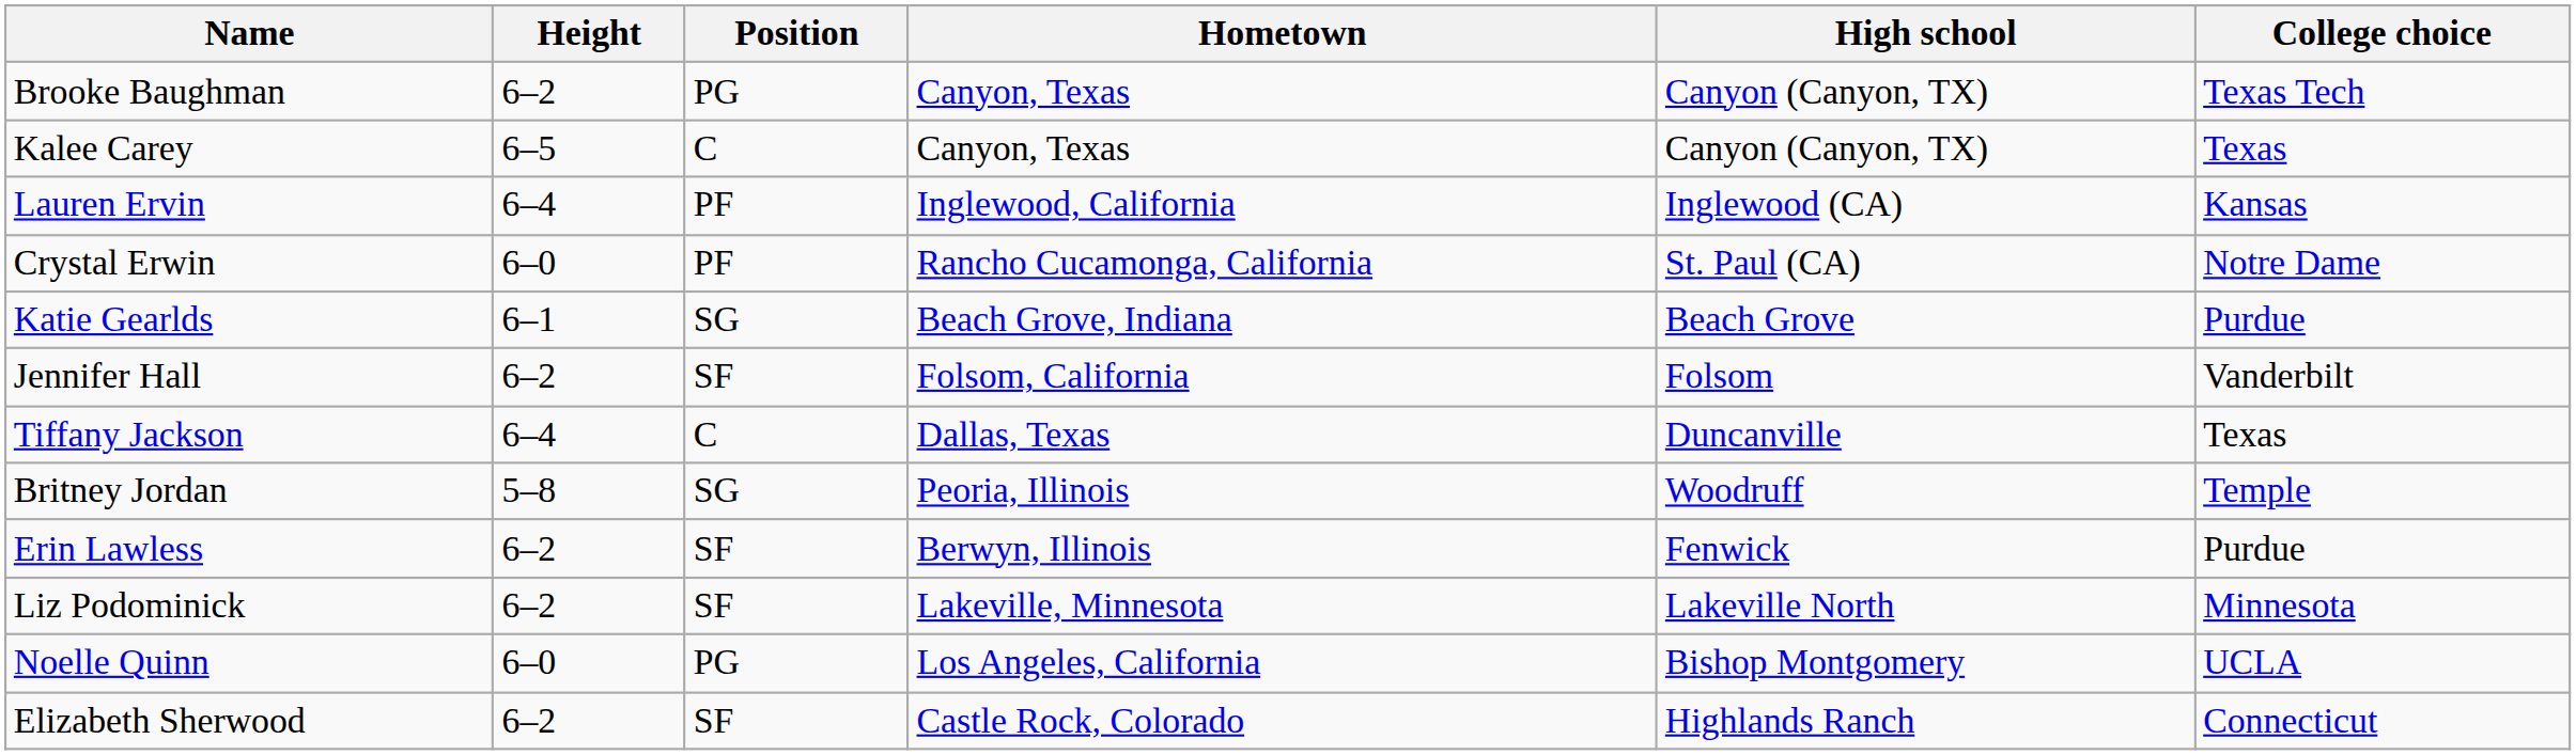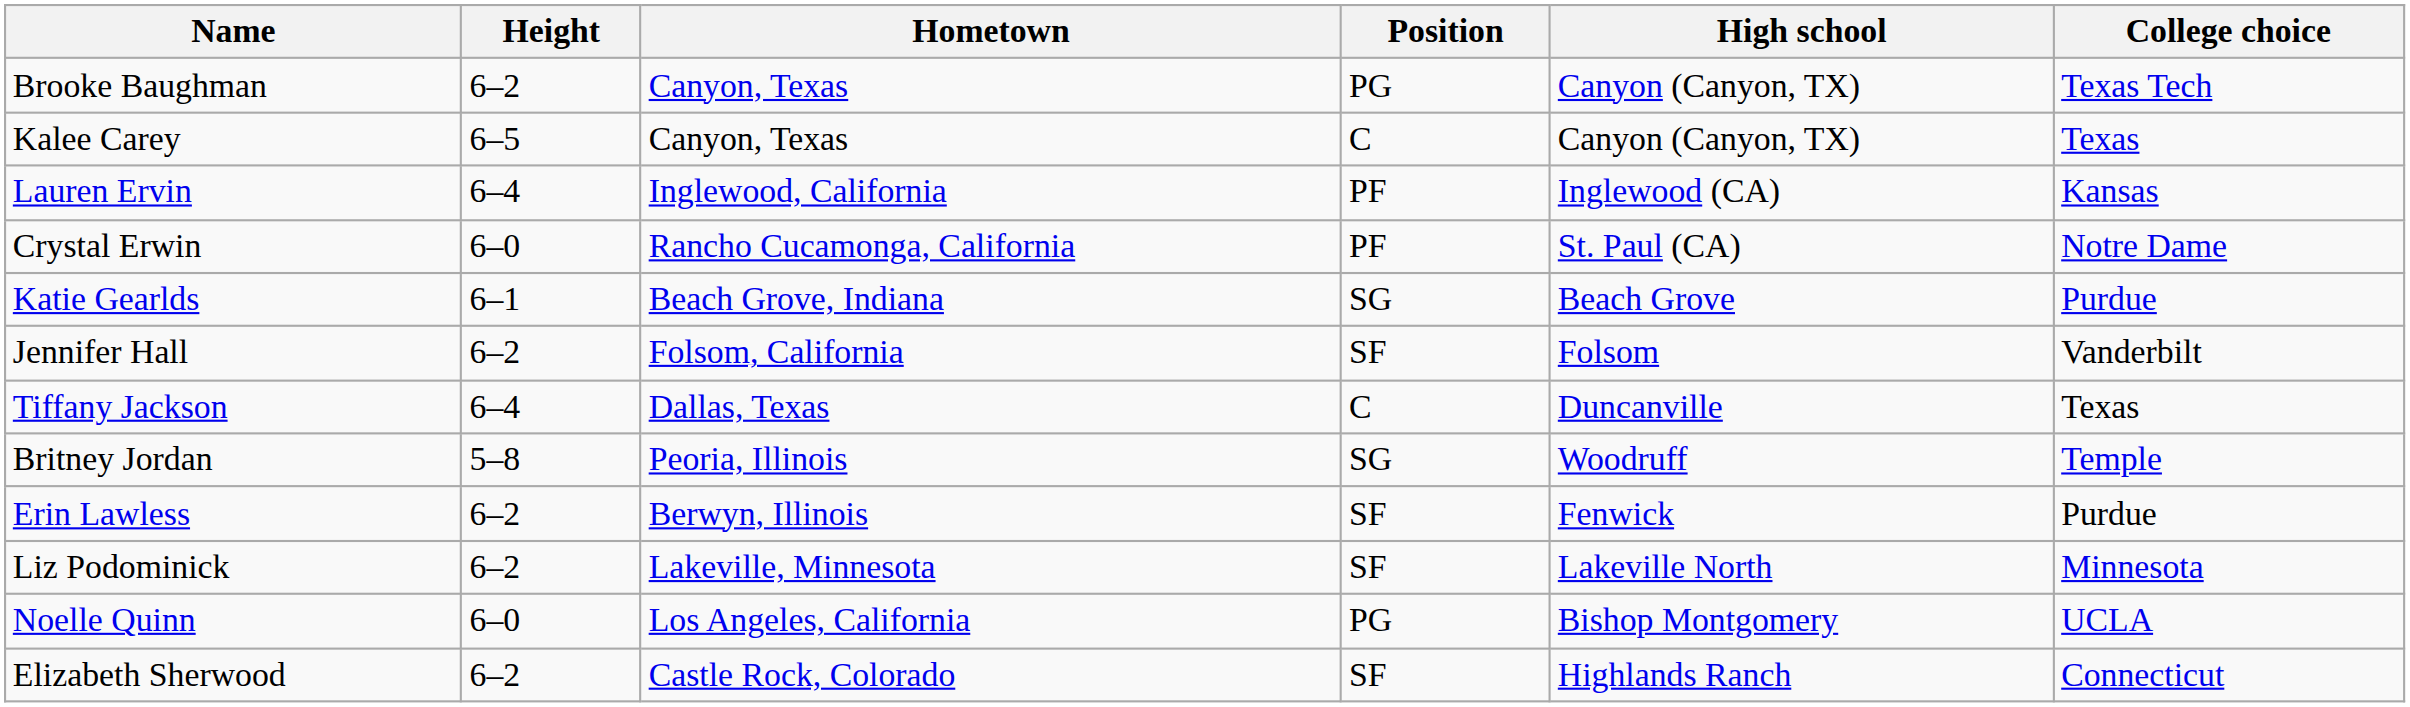 <table class="wikitable sortable" style="width: 90%">
 <tr>
 <th>Name</th>
 <th>Height</th>
+<th>Hometown</th>
 <th>Position</th>
-<th>Hometown</th>
 <th>High school</th>
 <th>College choice</th>
 </tr>
 <tr>
 <td>Brooke Baughman</td>
 <td>6–2</td>
+<td><a href='#'>Canyon, Texas</a></td>
 <td>PG</td>
-<td><a href='#'>Canyon, Texas</a></td>
 <td><a href='#'>Canyon</a> (Canyon, TX)</td>
 <td><a href='#'>Texas Tech</a></td>
 </tr>
 <tr>
 <td>Kalee Carey</td>
 <td>6–5</td>
+<td>Canyon, Texas</td>
 <td>C</td>
-<td>Canyon, Texas</td>
 <td>Canyon (Canyon, TX)</td>
 <td><a href='#'>Texas</a></td>
 </tr>
 <tr>
 <td><a href='#'>Lauren Ervin</a></td>
 <td>6–4</td>
+<td><a href='#'>Inglewood, California</a></td>
 <td>PF</td>
-<td><a href='#'>Inglewood, California</a></td>
 <td><a href='#'>Inglewood</a> (CA)</td>
 <td><a href='#'>Kansas</a></td>
 </tr>
 <tr>
 <td>Crystal Erwin</td>
 <td>6–0</td>
+<td><a href='#'>Rancho Cucamonga, California</a></td>
 <td>PF</td>
-<td><a href='#'>Rancho Cucamonga, California</a></td>
 <td><a href='#'>St. Paul</a> (CA)</td>
 <td><a href='#'>Notre Dame</a></td>
 </tr>
 <tr>
 <td><a href='#'>Katie Gearlds</a></td>
 <td>6–1</td>
+<td><a href='#'>Beach Grove, Indiana</a></td>
 <td>SG</td>
-<td><a href='#'>Beach Grove, Indiana</a></td>
 <td><a href='#'>Beach Grove</a></td>
 <td><a href='#'>Purdue</a></td>
 </tr>
 <tr>
 <td>Jennifer Hall</td>
 <td>6–2</td>
+<td><a href='#'>Folsom, California</a></td>
 <td>SF</td>
-<td><a href='#'>Folsom, California</a></td>
 <td><a href='#'>Folsom</a></td>
 <td>Vanderbilt</td>
 </tr>
 <tr>
 <td><a href='#'>Tiffany Jackson</a></td>
 <td>6–4</td>
+<td><a href='#'>Dallas, Texas</a></td>
 <td>C</td>
-<td><a href='#'>Dallas, Texas</a></td>
 <td><a href='#'>Duncanville</a></td>
 <td>Texas</td>
 </tr>
 <tr>
 <td>Britney Jordan</td>
 <td>5–8</td>
+<td><a href='#'>Peoria, Illinois</a></td>
 <td>SG</td>
-<td><a href='#'>Peoria, Illinois</a></td>
 <td><a href='#'>Woodruff</a></td>
 <td><a href='#'>Temple</a></td>
 </tr>
 <tr>
 <td><a href='#'>Erin Lawless</a></td>
 <td>6–2</td>
+<td><a href='#'>Berwyn, Illinois</a></td>
 <td>SF</td>
-<td><a href='#'>Berwyn, Illinois</a></td>
 <td><a href='#'>Fenwick</a></td>
 <td>Purdue</td>
 </tr>
 <tr>
 <td>Liz Podominick</td>
 <td>6–2</td>
+<td><a href='#'>Lakeville, Minnesota</a></td>
 <td>SF</td>
-<td><a href='#'>Lakeville, Minnesota</a></td>
 <td><a href='#'>Lakeville North</a></td>
 <td><a href='#'>Minnesota</a></td>
 </tr>
 <tr>
 <td><a href='#'>Noelle Quinn</a></td>
 <td>6–0</td>
+<td><a href='#'>Los Angeles, California</a></td>
 <td>PG</td>
-<td><a href='#'>Los Angeles, California</a></td>
 <td><a href='#'>Bishop Montgomery</a></td>
 <td><a href='#'>UCLA</a></td>
 </tr>
 <tr>
 <td>Elizabeth Sherwood</td>
 <td>6–2</td>
+<td><a href='#'>Castle Rock, Colorado</a></td>
 <td>SF</td>
-<td><a href='#'>Castle Rock, Colorado</a></td>
 <td><a href='#'>Highlands Ranch</a></td>
 <td><a href='#'>Connecticut</a></td>
 </tr>
 </table>
